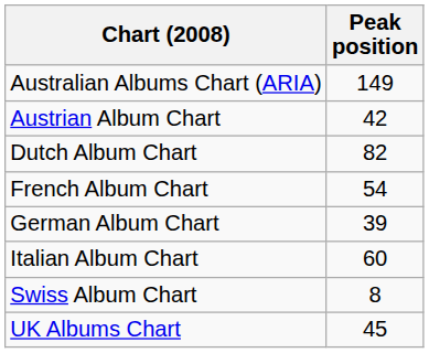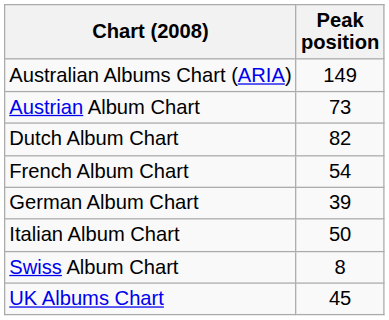 <table class="wikitable sortable">
 <tr>
 <th align="left">Chart (2008)</th>
 <th align="left">Peak<br>position</th>
 </tr>
 <tr>
 <td align="left">Australian Albums Chart (<a href='#'>ARIA</a>)</td>
 <td align="center">149</td>
 </tr>
 <tr>
 <td align="left"><a href='#'>Austrian</a> Album Chart</td>
-<td align="center">42</td>
+<td align="center">73</td>
 </tr>
 <tr>
 <td align="left">Dutch Album Chart</td>
 <td align="center">82</td>
 </tr>
 <tr>
 <td align="left">French Album Chart</td>
 <td align="center">54</td>
 </tr>
 <tr>
 <td align="left">German Album Chart</td>
 <td align="center">39</td>
 </tr>
 <tr>
 <td align="left">Italian Album Chart</td>
-<td align="center">60</td>
+<td align="center">50</td>
 </tr>
 <tr>
 <td align="left"><a href='#'>Swiss</a> Album Chart</td>
 <td align="center">8</td>
 </tr>
 <tr>
 <td align="left"><a href='#'>UK Albums Chart</a></td>
 <td align="center">45</td>
 </tr>
 </table>
